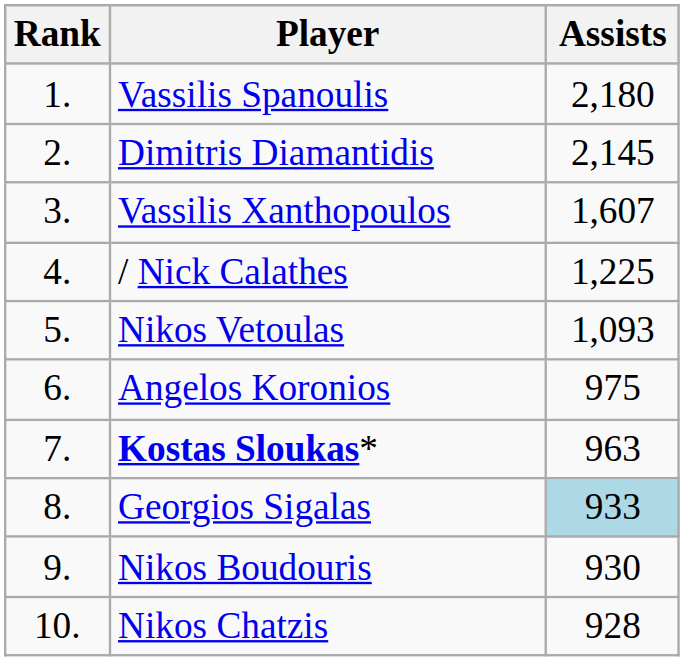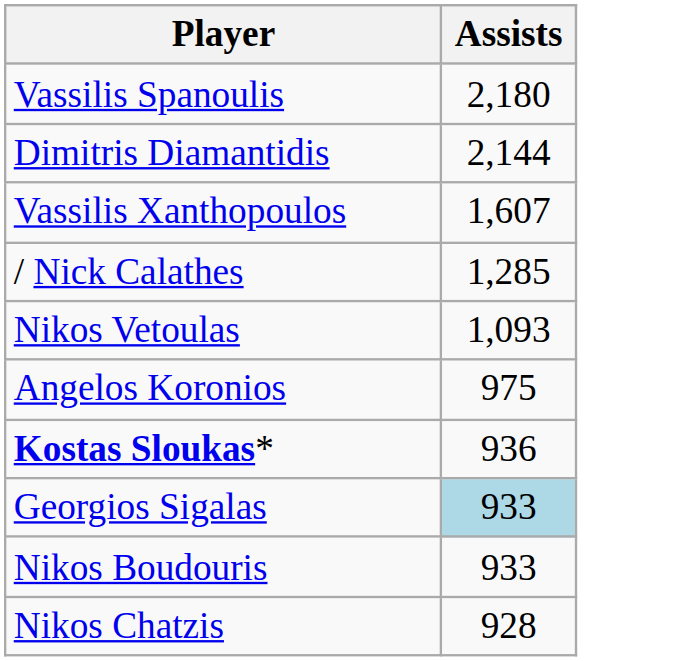 <table class="wikitable"  style="text-align:center;">
 <tr style="background:silver;">
-<th style="width:20px;">Rank</th>
 <th style="width:180px;">Player</th>
 <th style="width:50px;">Assists</th>
 </tr>
 <tr>
-<td>1.</td>
 <td style="text-align:left"> <a href='#'>Vassilis Spanoulis</a></td>
 <td>2,180</td>
 </tr>
 <tr>
-<td>2.</td>
 <td style="text-align:left"> <a href='#'>Dimitris Diamantidis</a></td>
-<td>2,145</td>
+<td>2,144</td>
 </tr>
 <tr>
-<td>3.</td>
 <td style="text-align:left"> <a href='#'>Vassilis Xanthopoulos</a></td>
 <td>1,607</td>
 </tr>
 <tr>
-<td>4.</td>
 <td style="text-align:left">/ <a href='#'>Nick Calathes</a></td>
-<td>1,225</td>
+<td>1,285</td>
 </tr>
 <tr>
-<td>5.</td>
 <td style="text-align:left"> <a href='#'>Nikos Vetoulas</a></td>
 <td>1,093</td>
 </tr>
 <tr>
-<td>6.</td>
 <td style="text-align:left"> <a href='#'>Angelos Koronios</a></td>
 <td>975</td>
 </tr>
 <tr>
-<td>7.</td>
 <td style="text-align:left"> <strong><a href='#'>Kostas Sloukas</a></strong>*</td>
-<td>963</td>
+<td>936</td>
 </tr>
 <tr>
-<td>8.</td>
 <td style="text-align:left"> <a href='#'>Georgios Sigalas</a></td>
 <td style="background: lightblue;">933</td>
 </tr>
 <tr>
-<td>9.</td>
 <td style="text-align:left"> <a href='#'>Nikos Boudouris</a></td>
-<td>930</td>
+<td>933</td>
 </tr>
 <tr>
-<td>10.</td>
 <td style="text-align:left"> <a href='#'>Nikos Chatzis</a></td>
 <td>928</td>
 </tr>
 </table>
